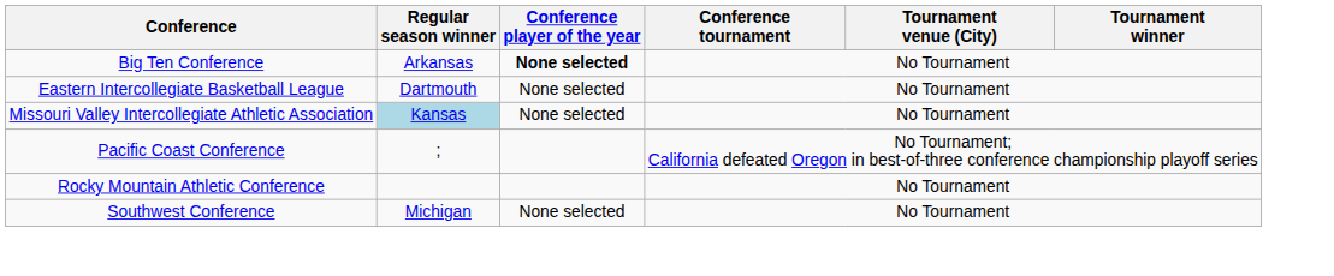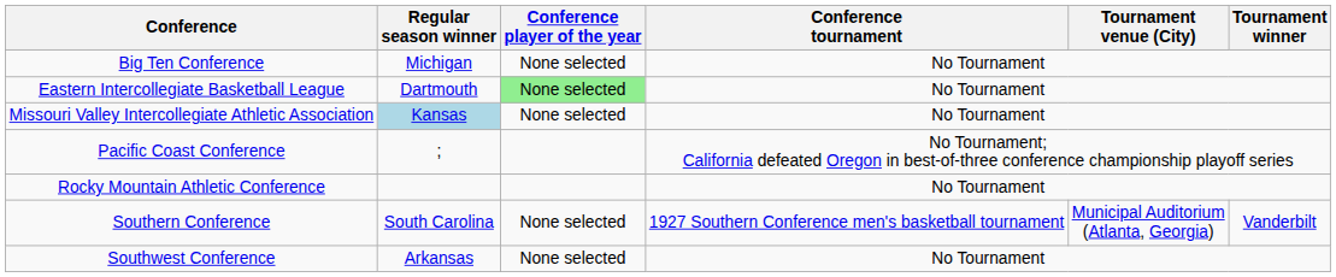 <table class="wikitable" style="text-align:center;">
 <tr>
 <th>Conference</th>
 <th>Regular <br> season winner</th>
 <th><a href='#'>Conference <br> player of the year</a></th>
 <th>Conference <br> tournament</th>
 <th>Tournament <br> venue (City)</th>
 <th>Tournament <br> winner</th>
 </tr>
 <tr>
 <td><a href='#'>Big Ten Conference</a></td>
-<td><a href='#'>Arkansas</a></td>
-<td><strong>None selected</strong></td>
+<td><a href='#'>Michigan</a></td>
+<td>None selected</td>
 <td colspan=3>No Tournament</td>
 </tr>
 <tr>
 <td><a href='#'>Eastern Intercollegiate Basketball League</a></td>
 <td><a href='#'>Dartmouth</a></td>
-<td>None selected</td>
+<td style="background: lightgreen;">None selected</td>
 <td colspan=3>No Tournament</td>
 </tr>
 <tr>
 <td><a href='#'>Missouri Valley Intercollegiate Athletic Association</a></td>
 <td style="background: lightblue;"><a href='#'>Kansas</a></td>
 <td>None selected</td>
 <td colspan=3>No Tournament</td>
 </tr>
 <tr>
 <td><a href='#'>Pacific Coast Conference</a></td>
 <td>;<br></td>
 <td></td>
 <td colspan=3>No Tournament;<br><a href='#'>California</a> defeated <a href='#'>Oregon</a> in best-of-three conference championship playoff series</td>
 </tr>
 <tr>
 <td><a href='#'>Rocky Mountain Athletic Conference</a></td>
 <td><br></td>
 <td></td>
 <td colspan=3>No Tournament</td>
 </tr>
 <tr>
+<td><a href='#'>Southern Conference</a></td>
+<td><a href='#'>South Carolina</a></td>
+<td>None selected</td>
+<td><a href='#'>1927 Southern Conference men's basketball tournament</a></td>
+<td><a href='#'>Municipal Auditorium</a><br>(<a href='#'>Atlanta</a>, <a href='#'>Georgia</a>)</td>
+<td><a href='#'>Vanderbilt</a></td>
+</tr>
+<tr>
 <td><a href='#'>Southwest Conference</a></td>
-<td><a href='#'>Michigan</a></td>
+<td><a href='#'>Arkansas</a></td>
 <td>None selected</td>
 <td colspan=3>No Tournament</td>
 </tr>
 </table>
